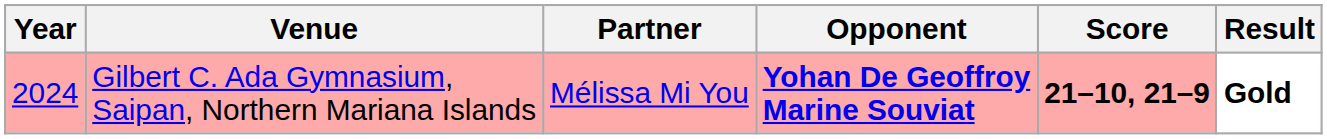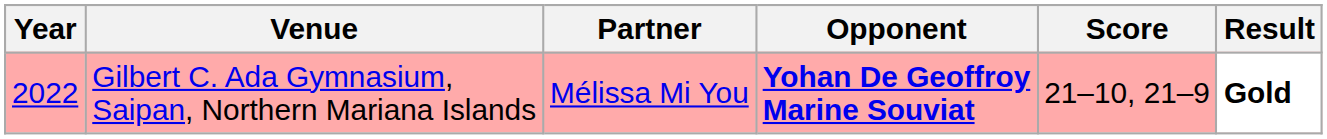 <table class="sortable wikitable" style="font-size: 90%;">
 <tr>
 <th>Year</th>
 <th>Venue</th>
 <th>Partner</th>
 <th>Opponent</th>
 <th>Score</th>
 <th>Result</th>
 </tr>
 <tr style="background:#FFAAAA">
-<td align="center"><a href='#'>2024</a></td>
+<td align="center"><a href='#'>2022</a></td>
 <td align="left"><a href='#'>Gilbert C. Ada Gymnasium</a>,<br><a href='#'>Saipan</a>, Northern Mariana Islands</td>
 <td align="left"> <a href='#'>Mélissa Mi You</a></td>
 <td align="left"><strong> <a href='#'>Yohan De Geoffroy</a><br> <a href='#'>Marine Souviat</a></strong></td>
-<td align="left"><strong>21–10, 21–9</strong></td>
+<td align="left">21–10, 21–9</td>
 <td style="text-align:left; background:white"> <strong>Gold</strong></td>
 </tr>
 </table>
